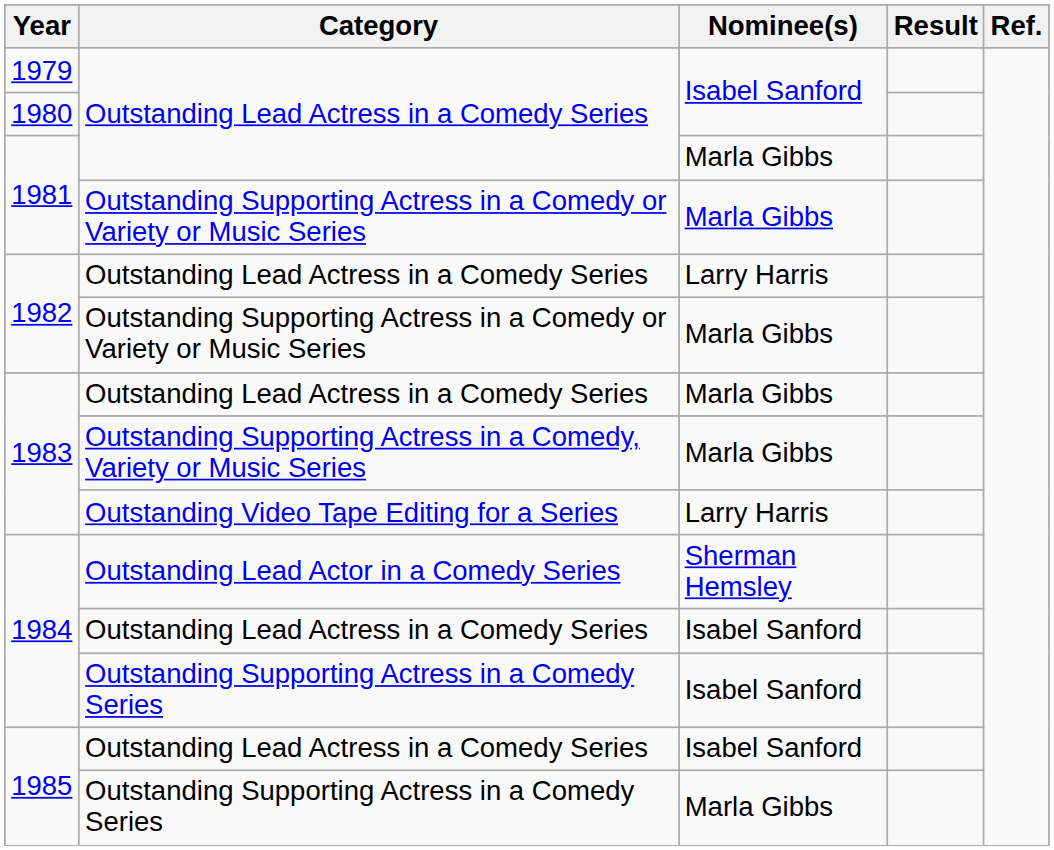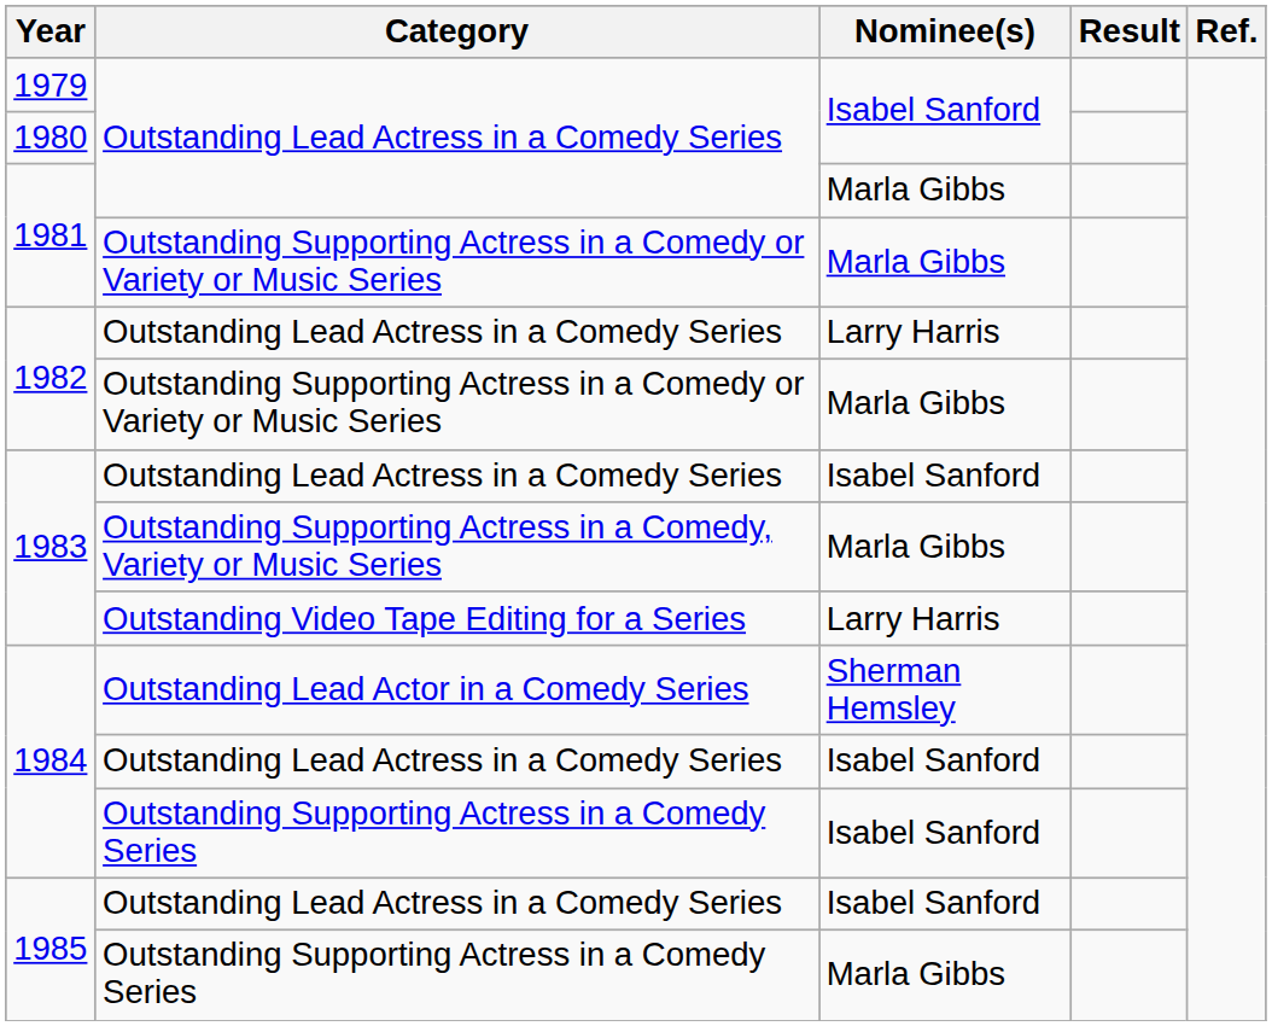 <table class="wikitable">
 <tr>
 <th>Year</th>
 <th>Category</th>
 <th>Nominee(s)</th>
 <th>Result</th>
 <th>Ref.</th>
 </tr>
 <tr>
 <td><a href='#'>1979</a></td>
 <td rowspan="3"><a href='#'>Outstanding Lead Actress in a Comedy Series</a></td>
 <td rowspan="2"><a href='#'>Isabel Sanford</a></td>
 <td></td>
 <td align="center" rowspan="14"></td>
 </tr>
 <tr>
 <td><a href='#'>1980</a></td>
 <td></td>
 </tr>
 <tr>
 <td rowspan="2"><a href='#'>1981</a></td>
 <td>Marla Gibbs</td>
 <td></td>
 </tr>
 <tr>
 <td><a href='#'>Outstanding Supporting Actress in a Comedy or Variety or Music Series</a></td>
 <td><a href='#'>Marla Gibbs</a></td>
 <td></td>
 </tr>
 <tr>
 <td rowspan="2"><a href='#'>1982</a></td>
 <td>Outstanding Lead Actress in a Comedy Series</td>
 <td>Larry Harris </td>
 <td></td>
 </tr>
 <tr>
 <td>Outstanding Supporting Actress in a Comedy or Variety or Music Series</td>
 <td>Marla Gibbs</td>
 <td></td>
 </tr>
 <tr>
 <td rowspan="3"><a href='#'>1983</a></td>
 <td>Outstanding Lead Actress in a Comedy Series</td>
-<td>Marla Gibbs</td>
+<td>Isabel Sanford</td>
 <td></td>
 </tr>
 <tr>
 <td><a href='#'>Outstanding Supporting Actress in a Comedy, Variety or Music Series</a></td>
 <td>Marla Gibbs</td>
 <td></td>
 </tr>
 <tr>
 <td><a href='#'>Outstanding Video Tape Editing for a Series</a></td>
 <td>Larry Harris </td>
 <td></td>
 </tr>
 <tr>
 <td rowspan="3"><a href='#'>1984</a></td>
 <td><a href='#'>Outstanding Lead Actor in a Comedy Series</a></td>
 <td><a href='#'>Sherman Hemsley</a></td>
 <td></td>
 </tr>
 <tr>
 <td>Outstanding Lead Actress in a Comedy Series</td>
 <td>Isabel Sanford</td>
 <td></td>
 </tr>
 <tr>
 <td><a href='#'>Outstanding Supporting Actress in a Comedy Series</a></td>
 <td>Isabel Sanford </td>
 <td></td>
 </tr>
 <tr>
 <td rowspan="2"><a href='#'>1985</a></td>
 <td>Outstanding Lead Actress in a Comedy Series</td>
 <td>Isabel Sanford</td>
 <td></td>
 </tr>
 <tr>
 <td>Outstanding Supporting Actress in a Comedy Series</td>
 <td>Marla Gibbs</td>
 <td></td>
 </tr>
 </table>
